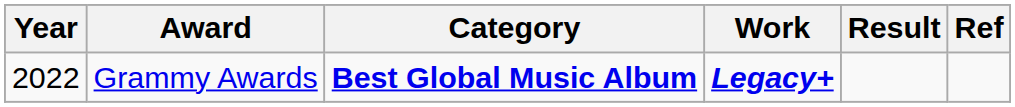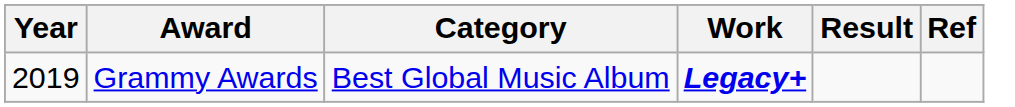 <table class="wikitable">
 <tr>
 <th>Year</th>
 <th>Award</th>
 <th>Category</th>
 <th>Work</th>
 <th>Result</th>
 <th>Ref</th>
 </tr>
 <tr>
-<td>2022</td>
+<td>2019</td>
 <td><a href='#'>Grammy Awards</a></td>
-<td><strong><a href='#'>Best Global Music Album</a></strong></td>
+<td><a href='#'>Best Global Music Album</a></td>
 <td><strong><em><a href='#'>Legacy+</a></em></strong></td>
 <td></td>
 <td></td>
 </tr>
 </table>
